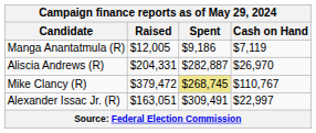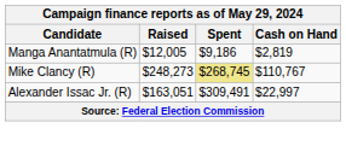 <table class="wikitable sortable">
 <tr>
 <th colspan=4>Campaign finance reports as of May 29, 2024</th>
 </tr>
 <tr style="text-align:center;">
 <th>Candidate</th>
 <th>Raised</th>
 <th>Spent</th>
 <th>Cash on Hand</th>
 </tr>
 <tr>
 <td>Manga Anantatmula (R)</td>
 <td>$12,005</td>
 <td>$9,186</td>
-<td>$7,119</td>
-</tr>
-<tr>
-<td>Aliscia Andrews (R)</td>
-<td>$204,331</td>
-<td>$282,887</td>
-<td>$26,970</td>
+<td>$2,819</td>
 </tr>
 <tr>
 <td>Mike Clancy (R)</td>
-<td>$379,472</td>
+<td>$248,273</td>
 <td style="background: khaki;">$268,745</td>
 <td>$110,767</td>
 </tr>
 <tr>
 <td>Alexander Issac Jr. (R)</td>
 <td>$163,051</td>
 <td>$309,491</td>
 <td>$22,997</td>
 </tr>
 <tr>
 <th colspan="4"><small>Source: <a href='#'>Federal Election Commission</a></small></th>
 </tr>
 </table>
